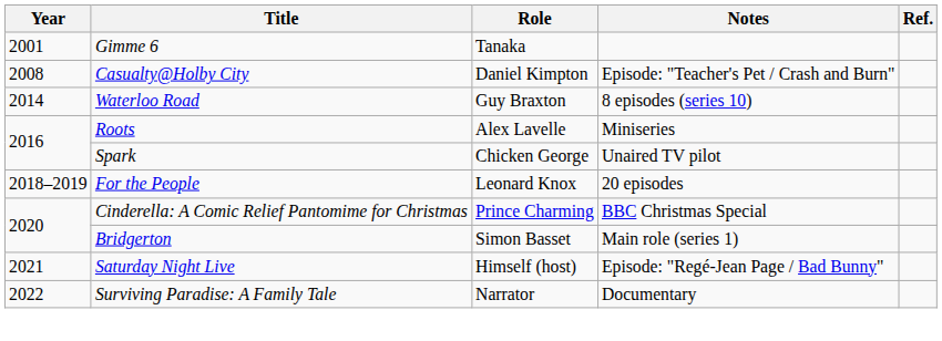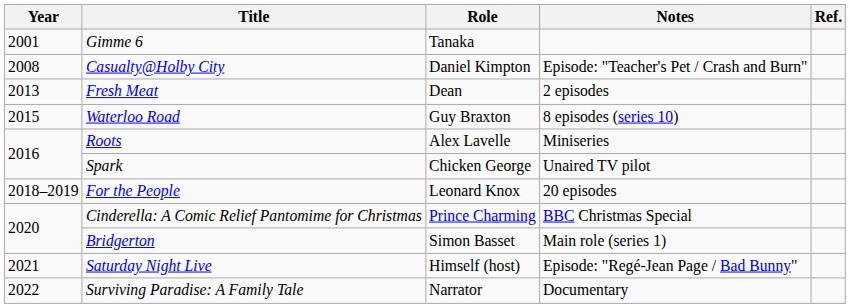 <table class="wikitable sortable">
 <tr>
 <th>Year</th>
 <th>Title</th>
 <th>Role</th>
 <th class="unsortable">Notes</th>
 <th>Ref.</th>
 </tr>
 <tr>
 <td>2001</td>
 <td><em>Gimme 6</em></td>
 <td>Tanaka</td>
 <td></td>
 <td></td>
 </tr>
 <tr>
 <td>2008</td>
 <td><em><a href='#'>Casualty@Holby City</a></em></td>
 <td>Daniel Kimpton</td>
 <td>Episode: "Teacher's Pet / Crash and Burn"</td>
 <td></td>
 </tr>
 <tr>
-<td>2014</td>
+<td>2013</td>
+<td><em><a href='#'>Fresh Meat</a></em></td>
+<td>Dean</td>
+<td>2 episodes</td>
+<td></td>
+</tr>
+<tr>
+<td>2015</td>
 <td><em><a href='#'>Waterloo Road</a></em></td>
 <td>Guy Braxton</td>
 <td>8 episodes (<a href='#'>series 10</a>)</td>
 <td></td>
 </tr>
 <tr>
 <td rowspan="2">2016</td>
 <td><em><a href='#'>Roots</a></em></td>
 <td>Alex Lavelle</td>
 <td>Miniseries</td>
 <td></td>
 </tr>
 <tr>
 <td><em>Spark</em></td>
 <td>Chicken George</td>
 <td>Unaired TV pilot</td>
 <td></td>
 </tr>
 <tr>
 <td>2018–2019</td>
 <td><em><a href='#'>For the People</a></em></td>
 <td>Leonard Knox</td>
 <td>20 episodes</td>
 <td></td>
 </tr>
 <tr>
 <td rowspan="2">2020</td>
 <td><em>Cinderella: A Comic Relief Pantomime for Christmas</em></td>
 <td><a href='#'>Prince Charming</a></td>
 <td><a href='#'>BBC</a> Christmas Special</td>
 <td></td>
 </tr>
 <tr>
 <td><em><a href='#'>Bridgerton</a></em></td>
 <td>Simon Basset</td>
 <td>Main role (series 1)</td>
 <td></td>
 </tr>
 <tr>
 <td>2021</td>
 <td><em><a href='#'>Saturday Night Live</a></em></td>
 <td>Himself (host)</td>
 <td>Episode: "Regé-Jean Page / <a href='#'>Bad Bunny</a>"</td>
 <td></td>
 </tr>
 <tr>
 <td>2022</td>
 <td><em>Surviving Paradise: A Family Tale</em></td>
 <td>Narrator</td>
 <td>Documentary</td>
 <td></td>
 </tr>
 </table>
